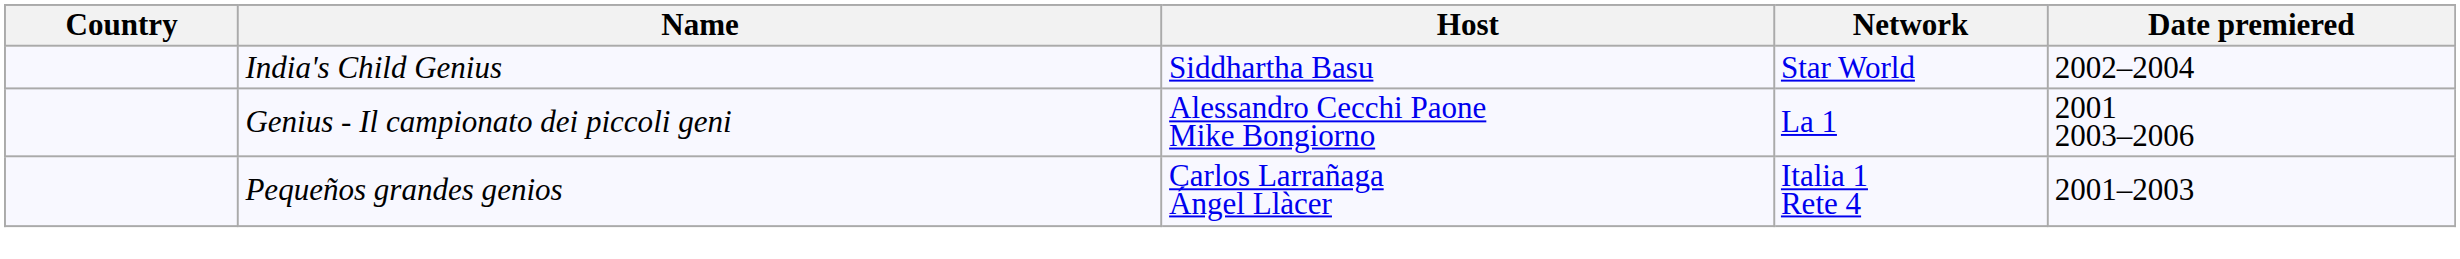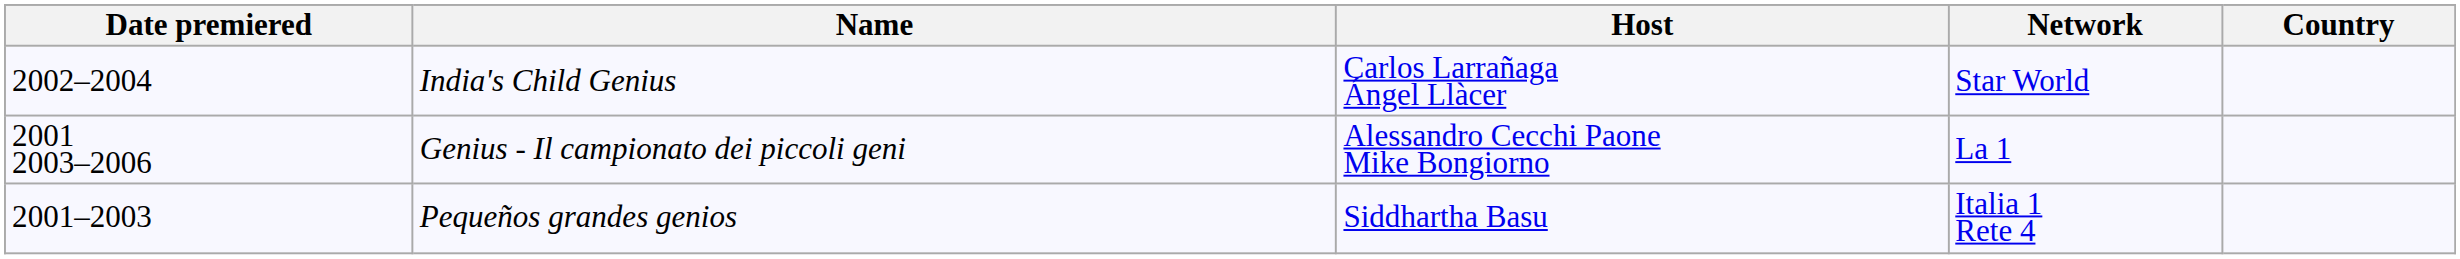 <table class="wikitable" style="text-align:left; line-height:14px; background:#F8F8FF; width:100%;">
 <tr>
-<th>Country</th>
+<th>Date premiered</th>
 <th>Name</th>
 <th>Host</th>
 <th>Network</th>
-<th>Date premiered</th>
+<th>Country</th>
 </tr>
 <tr>
+<td>2002–2004</td>
+<td><em>India's Child Genius</em></td>
+<td><a href='#'>Carlos Larrañaga</a><br><a href='#'>Ángel Llàcer</a></td>
+<td><a href='#'>Star World</a></td>
 <td></td>
-<td><em>India's Child Genius</em></td>
-<td><a href='#'>Siddhartha Basu</a></td>
-<td><a href='#'>Star World</a></td>
-<td>2002–2004</td>
 </tr>
 <tr>
-<td></td>
+<td>2001<br>2003–2006</td>
 <td><em>Genius - Il campionato dei piccoli geni</em></td>
 <td><a href='#'>Alessandro Cecchi Paone</a><br><a href='#'>Mike Bongiorno</a></td>
 <td><a href='#'>La 1</a></td>
-<td>2001<br>2003–2006</td>
+<td></td>
 </tr>
 <tr>
+<td>2001–2003</td>
+<td><em>Pequeños grandes genios</em></td>
+<td><a href='#'>Siddhartha Basu</a></td>
+<td><a href='#'>Italia 1</a><br><a href='#'>Rete 4</a></td>
 <td></td>
-<td><em>Pequeños grandes genios</em></td>
-<td><a href='#'>Carlos Larrañaga</a><br><a href='#'>Ángel Llàcer</a></td>
-<td><a href='#'>Italia 1</a><br><a href='#'>Rete 4</a></td>
-<td>2001–2003</td>
 </tr>
 </table>
